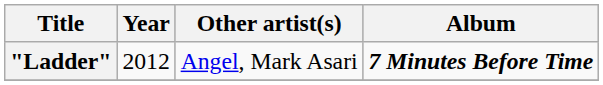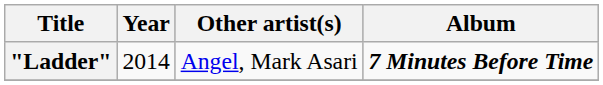 <table class="wikitable plainrowheaders" style="text-align:center;">
 <tr>
 <th scope="col">Title</th>
 <th scope="col">Year</th>
 <th scope="col">Other artist(s)</th>
 <th scope="col">Album</th>
 </tr>
 <tr>
 <th scope="row">"Ladder"</th>
-<td>2012</td>
+<td>2014</td>
 <td><a href='#'>Angel</a>, Mark Asari</td>
 <td><strong><em>7 Minutes Before Time</em></strong></td>
 </tr>
 <tr>
 </tr>
 </table>
